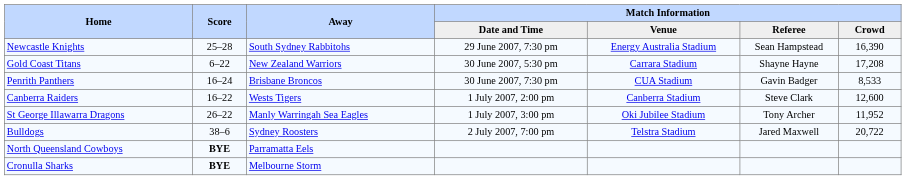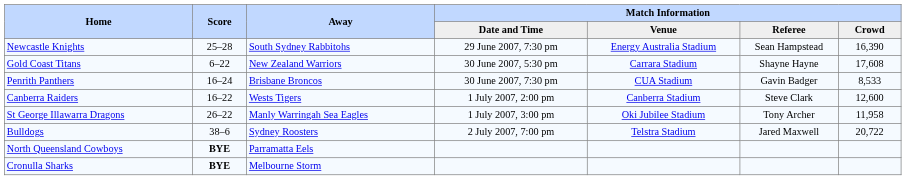 <table border=1 style="border-collapse:collapse; font-size:90%; text-align:center;" cellpadding=3 cellspacing=0 width=100%>
 <tr bgcolor=#C1D8FF>
 <th rowspan=2 width=21%>Home</th>
 <th rowspan=2 width=6%>Score</th>
 <th rowspan=2 width=21%>Away</th>
 <th colspan=6>Match Information</th>
 </tr>
 <tr bgcolor=#EFEFEF>
 <th width=17%>Date and Time</th>
 <th width=17%>Venue</th>
 <th width=11%>Referee</th>
 <th width=7%>Crowd</th>
 </tr>
 <tr bgcolor=#F5FAFF>
 <td align=left> <a href='#'>Newcastle Knights</a></td>
 <td>25–28</td>
 <td align=left> <a href='#'>South Sydney Rabbitohs</a></td>
 <td>29 June 2007, 7:30 pm</td>
 <td><a href='#'>Energy Australia Stadium</a></td>
 <td>Sean Hampstead</td>
 <td>16,390</td>
 </tr>
 <tr bgcolor=#F5FAFF>
 <td align=left> <a href='#'>Gold Coast Titans</a></td>
 <td>6–22</td>
 <td align=left> <a href='#'>New Zealand Warriors</a></td>
 <td>30 June 2007, 5:30 pm</td>
 <td><a href='#'>Carrara Stadium</a></td>
 <td>Shayne Hayne</td>
-<td>17,208</td>
+<td>17,608</td>
 </tr>
 <tr bgcolor=#F5FAFF>
 <td align=left> <a href='#'>Penrith Panthers</a></td>
 <td>16–24</td>
 <td align=left> <a href='#'>Brisbane Broncos</a></td>
 <td>30 June 2007, 7:30 pm</td>
 <td><a href='#'>CUA Stadium</a></td>
 <td>Gavin Badger</td>
 <td>8,533</td>
 </tr>
 <tr bgcolor=#F5FAFF>
 <td align=left> <a href='#'>Canberra Raiders</a></td>
 <td>16–22</td>
 <td align=left> <a href='#'>Wests Tigers</a></td>
 <td>1 July 2007, 2:00 pm</td>
 <td><a href='#'>Canberra Stadium</a></td>
 <td>Steve Clark</td>
 <td>12,600</td>
 </tr>
 <tr bgcolor=#F5FAFF>
 <td align=left> <a href='#'>St George Illawarra Dragons</a></td>
 <td>26–22</td>
 <td align=left> <a href='#'>Manly Warringah Sea Eagles</a></td>
 <td>1 July 2007, 3:00 pm</td>
 <td><a href='#'>Oki Jubilee Stadium</a></td>
 <td>Tony Archer</td>
-<td>11,952</td>
+<td>11,958</td>
 </tr>
 <tr bgcolor=#F5FAFF>
 <td align=left> <a href='#'>Bulldogs</a></td>
 <td>38–6</td>
 <td align=left> <a href='#'>Sydney Roosters</a></td>
 <td>2 July 2007, 7:00 pm</td>
 <td><a href='#'>Telstra Stadium</a></td>
 <td>Jared Maxwell</td>
 <td>20,722</td>
 </tr>
 <tr bgcolor=#F5FAFF>
 <td align=left> <a href='#'>North Queensland Cowboys</a></td>
 <td><strong>BYE</strong></td>
 <td align=left> <a href='#'>Parramatta Eels</a></td>
 <td></td>
 <td></td>
 <td></td>
 <td></td>
 </tr>
 <tr bgcolor=#F5FAFF>
 <td align=left> <a href='#'>Cronulla Sharks</a></td>
 <td><strong>BYE</strong></td>
 <td align=left> <a href='#'>Melbourne Storm</a></td>
 <td></td>
 <td></td>
 <td></td>
 <td></td>
 </tr>
 </table>
